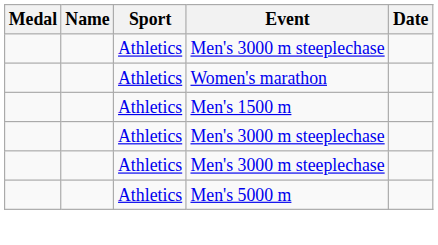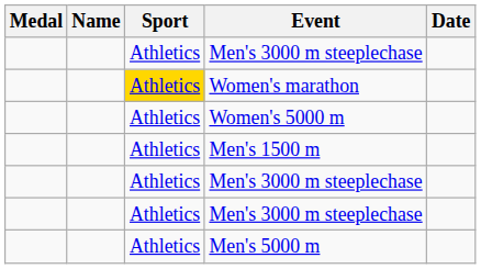 <table class="wikitable sortable" style="font-size:95%">
 <tr>
 <th>Medal</th>
 <th>Name</th>
 <th>Sport</th>
 <th>Event</th>
 <th>Date</th>
 </tr>
 <tr>
 <td></td>
 <td></td>
 <td><a href='#'>Athletics</a></td>
 <td><a href='#'>Men's 3000 m steeplechase</a></td>
 <td></td>
 </tr>
 <tr>
 <td></td>
 <td></td>
+<td style="background: gold;"><a href='#'>Athletics</a></td>
+<td><a href='#'>Women's marathon</a></td>
+<td></td>
+</tr>
+<tr>
+<td></td>
+<td></td>
 <td><a href='#'>Athletics</a></td>
-<td><a href='#'>Women's marathon</a></td>
+<td><a href='#'>Women's 5000 m</a></td>
 <td></td>
 </tr>
 <tr>
 <td></td>
 <td></td>
 <td><a href='#'>Athletics</a></td>
 <td><a href='#'>Men's 1500 m</a></td>
 <td></td>
 </tr>
 <tr>
 <td></td>
 <td></td>
 <td><a href='#'>Athletics</a></td>
 <td><a href='#'>Men's 3000 m steeplechase</a></td>
 <td></td>
 </tr>
 <tr>
 <td></td>
 <td></td>
 <td><a href='#'>Athletics</a></td>
 <td><a href='#'>Men's 3000 m steeplechase</a></td>
 <td></td>
 </tr>
 <tr>
 <td></td>
 <td></td>
 <td><a href='#'>Athletics</a></td>
 <td><a href='#'>Men's 5000 m</a></td>
 <td></td>
 </tr>
 </table>
